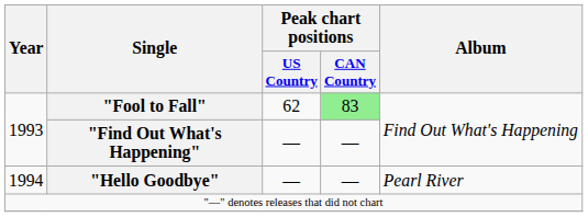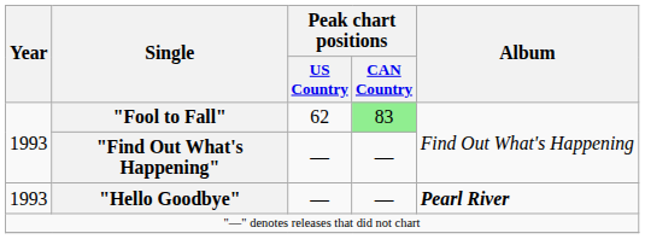 <table class="wikitable plainrowheaders" style="text-align:center;">
 <tr>
 <th rowspan="2">Year</th>
 <th rowspan="2" style="width:12em;">Single</th>
 <th colspan="2">Peak chart<br>positions</th>
 <th rowspan="2">Album</th>
 </tr>
 <tr style="font-size:smaller;">
 <th width="45"><a href='#'>US Country</a></th>
 <th width="45"><a href='#'>CAN Country</a></th>
 </tr>
 <tr>
 <td rowspan="2">1993</td>
 <th scope="row">"Fool to Fall"</th>
 <td>62</td>
 <td style="background: lightgreen;">83</td>
 <td align="left" rowspan="2"><em>Find Out What's Happening</em></td>
 </tr>
 <tr>
 <th scope="row">"Find Out What's Happening"</th>
 <td>—</td>
 <td>—</td>
 </tr>
 <tr>
-<td>1994</td>
+<td>1993</td>
 <th scope="row">"Hello Goodbye"</th>
 <td>—</td>
 <td>—</td>
-<td align="left"><em>Pearl River</em></td>
+<td align="left"><strong><em>Pearl River</em></strong></td>
 </tr>
 <tr>
 <td colspan="5" style="font-size:8pt">"—" denotes releases that did not chart</td>
 </tr>
 <tr>
 </tr>
 </table>
